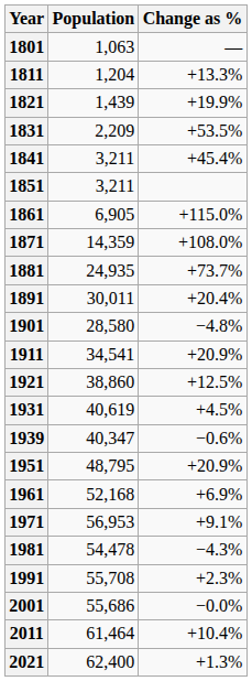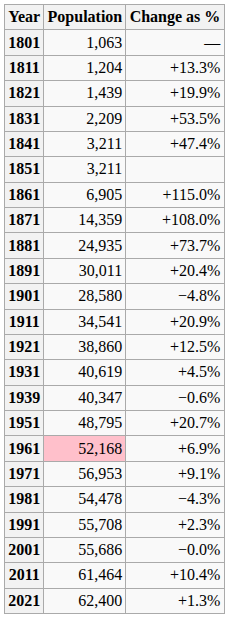 <table class="wikitable">
 <tr>
 <th scope="col">Year</th>
 <th scope="col">Population</th>
 <th scope="col">Change as %</th>
 </tr>
 <tr>
 <th scope="row">1801</th>
 <td style="text-align:right;">1,063</td>
 <td style="text-align:right;">—</td>
 </tr>
 <tr>
 <th scope="row">1811</th>
 <td style="text-align:right;">1,204</td>
 <td style="text-align:right;">+13.3%</td>
 </tr>
 <tr>
 <th scope="row">1821</th>
 <td style="text-align:right;">1,439</td>
 <td style="text-align:right;">+19.9%</td>
 </tr>
 <tr>
 <th scope="row">1831</th>
 <td style="text-align:right;">2,209</td>
 <td style="text-align:right;">+53.5%</td>
 </tr>
 <tr>
 <th scope="row">1841</th>
 <td style="text-align:right;">3,211</td>
-<td style="text-align:right;">+45.4%</td>
+<td style="text-align:right;">+47.4%</td>
 </tr>
 <tr>
 <th scope="row">1851</th>
 <td style="text-align:right;">3,211</td>
 <td style="text-align:right;"></td>
 </tr>
 <tr>
 <th scope="row">1861</th>
 <td style="text-align:right;">6,905</td>
 <td style="text-align:right;">+115.0%</td>
 </tr>
 <tr>
 <th scope="row">1871</th>
 <td style="text-align:right;">14,359</td>
 <td style="text-align:right;">+108.0%</td>
 </tr>
 <tr>
 <th scope="row">1881</th>
 <td style="text-align:right;">24,935</td>
 <td style="text-align:right;">+73.7%</td>
 </tr>
 <tr>
 <th scope="row">1891</th>
 <td style="text-align:right;">30,011</td>
 <td style="text-align:right;">+20.4%</td>
 </tr>
 <tr>
 <th scope="row">1901</th>
 <td style="text-align:right;">28,580</td>
 <td style="text-align:right;">−4.8%</td>
 </tr>
 <tr>
 <th scope="row">1911</th>
 <td style="text-align:right;">34,541</td>
 <td style="text-align:right;">+20.9%</td>
 </tr>
 <tr>
 <th scope="row">1921</th>
 <td style="text-align:right;">38,860</td>
 <td style="text-align:right;">+12.5%</td>
 </tr>
 <tr>
 <th scope="row">1931</th>
 <td style="text-align:right;">40,619</td>
 <td style="text-align:right;">+4.5%</td>
 </tr>
 <tr>
 <th scope="row">1939</th>
 <td style="text-align:right;">40,347</td>
 <td style="text-align:right;">−0.6%</td>
 </tr>
 <tr>
 <th scope="row">1951</th>
 <td style="text-align:right;">48,795</td>
-<td style="text-align:right;">+20.9%</td>
+<td style="text-align:right;">+20.7%</td>
 </tr>
 <tr>
 <th scope="row">1961</th>
-<td style="text-align:right;">52,168</td>
+<td style="background: pink; text-align:right;">52,168</td>
 <td style="text-align:right;">+6.9%</td>
 </tr>
 <tr>
 <th scope="row">1971</th>
 <td style="text-align:right;">56,953</td>
 <td style="text-align:right;">+9.1%</td>
 </tr>
 <tr>
 <th scope="row">1981</th>
 <td style="text-align:right;">54,478</td>
 <td style="text-align:right;">−4.3%</td>
 </tr>
 <tr>
 <th scope="row">1991</th>
 <td style="text-align:right;">55,708</td>
 <td style="text-align:right;">+2.3%</td>
 </tr>
 <tr>
 <th scope="row">2001</th>
 <td style="text-align:right;">55,686</td>
 <td style="text-align:right;">−0.0%</td>
 </tr>
 <tr>
 <th scope="row">2011</th>
 <td style="text-align:right;">61,464</td>
 <td style="text-align:right;">+10.4%</td>
 </tr>
 <tr>
 <th scope="row">2021</th>
 <td style="text-align:right;">62,400</td>
 <td style="text-align:right;">+1.3%</td>
 </tr>
 </table>
